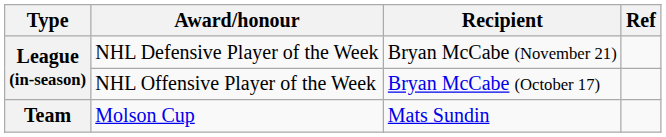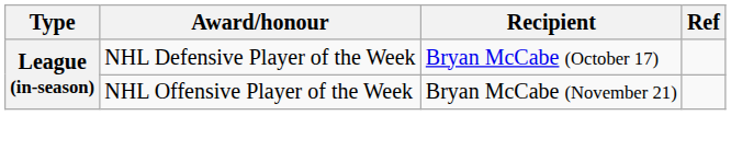 <table class="wikitable">
 <tr>
 <th scope="col">Type</th>
 <th scope="col">Award/honour</th>
 <th scope="col">Recipient</th>
 <th scope="col">Ref</th>
 </tr>
 <tr>
 <th scope="row" rowspan="2">League<br><small>(in-season)</small></th>
 <td>NHL Defensive Player of the Week</td>
-<td>Bryan McCabe <small>(November 21)</small></td>
+<td><a href='#'>Bryan McCabe</a> <small>(October 17)</small></td>
 <td></td>
 </tr>
 <tr>
 <td>NHL Offensive Player of the Week</td>
-<td><a href='#'>Bryan McCabe</a> <small>(October 17)</small></td>
-<td></td>
-</tr>
-<tr>
-<th scope="row">Team</th>
-<td><a href='#'>Molson Cup</a></td>
-<td><a href='#'>Mats Sundin</a></td>
+<td>Bryan McCabe <small>(November 21)</small></td>
 <td></td>
 </tr>
 </table>
